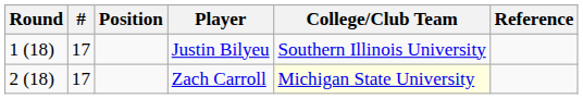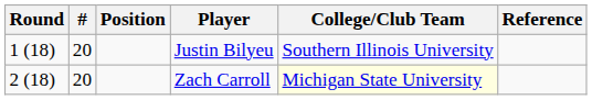 <table class="wikitable">
 <tr>
 <th>Round</th>
 <th>#</th>
 <th>Position</th>
 <th>Player</th>
 <th>College/Club Team</th>
 <th>Reference</th>
 </tr>
 <tr>
 <td>1 (18)</td>
-<td>17</td>
+<td>20</td>
 <td></td>
 <td> <a href='#'>Justin Bilyeu</a></td>
 <td><a href='#'>Southern Illinois University</a></td>
 <td></td>
 </tr>
 <tr>
 <td>2 (18)</td>
-<td>17</td>
+<td>20</td>
 <td></td>
 <td> <a href='#'>Zach Carroll</a></td>
 <td style="background: lightyellow;"><a href='#'>Michigan State University</a></td>
 <td></td>
 </tr>
 </table>
